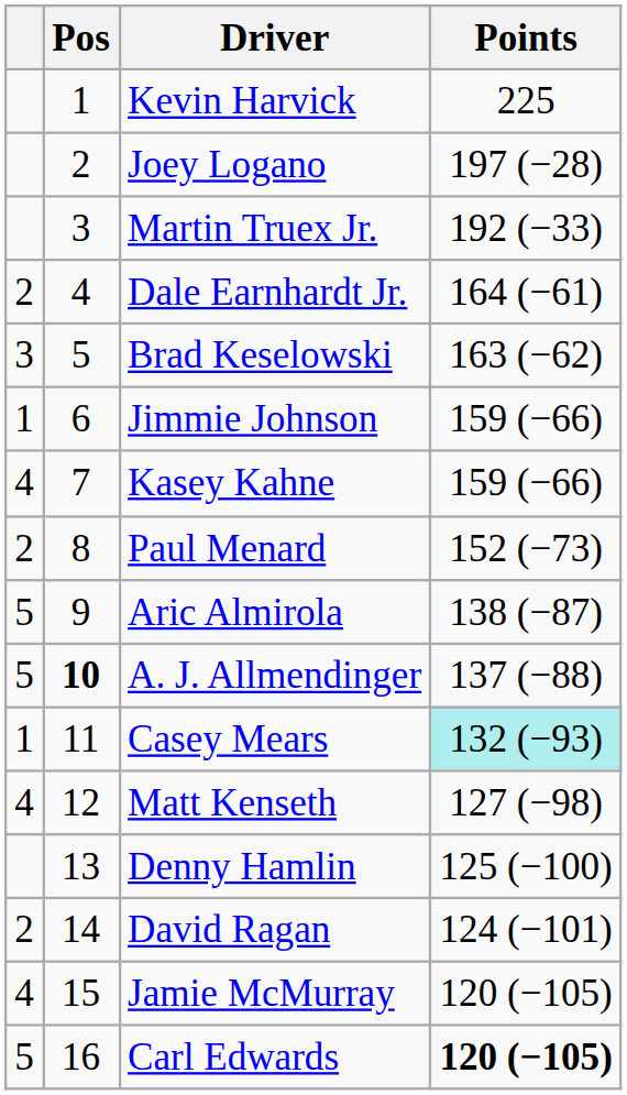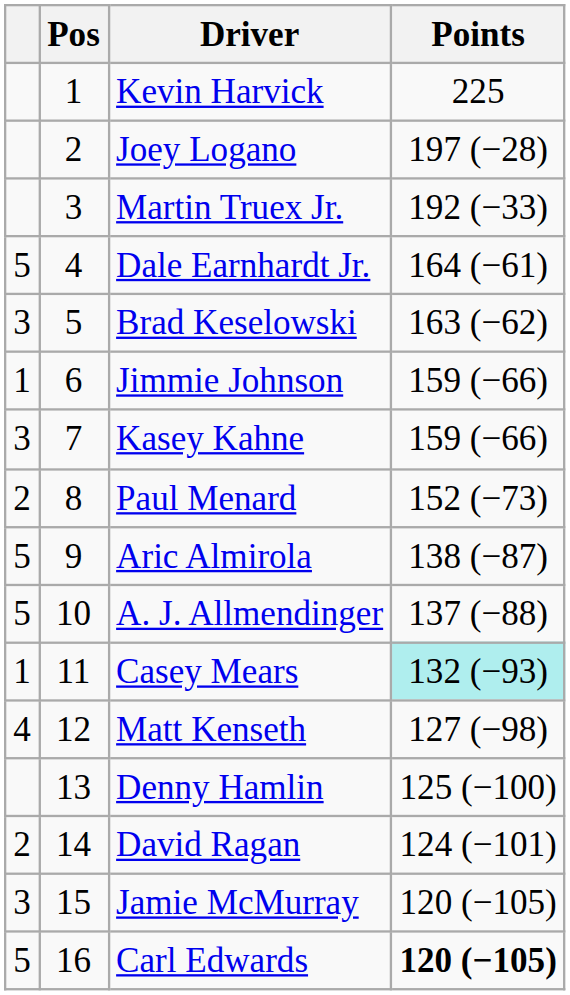 <table class="wikitable" style="font-size: 95%;">
 <tr>
 <th></th>
 <th>Pos</th>
 <th>Driver</th>
 <th>Points</th>
 </tr>
 <tr>
 <td align="left"></td>
 <td style="text-align:center;">1</td>
 <td><a href='#'>Kevin Harvick</a></td>
 <td style="text-align:center;">225</td>
 </tr>
 <tr>
 <td align="left"></td>
 <td style="text-align:center;">2</td>
 <td><a href='#'>Joey Logano</a></td>
 <td style="text-align:center;">197 (−28)</td>
 </tr>
 <tr>
 <td align="left"></td>
 <td style="text-align:center;">3</td>
 <td><a href='#'>Martin Truex Jr.</a></td>
 <td style="text-align:center;">192 (−33)</td>
 </tr>
 <tr>
-<td align="left"> 2</td>
+<td align="left"> 5</td>
 <td style="text-align:center;">4</td>
 <td><a href='#'>Dale Earnhardt Jr.</a></td>
 <td style="text-align:center;">164 (−61)</td>
 </tr>
 <tr>
 <td align="left"> 3</td>
 <td style="text-align:center;">5</td>
 <td><a href='#'>Brad Keselowski</a></td>
 <td style="text-align:center;">163 (−62)</td>
 </tr>
 <tr>
 <td align="left"> 1</td>
 <td style="text-align:center;">6</td>
 <td><a href='#'>Jimmie Johnson</a></td>
 <td style="text-align:center;">159 (−66)</td>
 </tr>
 <tr>
-<td align="left"> 4</td>
+<td align="left"> 3</td>
 <td style="text-align:center;">7</td>
 <td><a href='#'>Kasey Kahne</a></td>
 <td style="text-align:center;">159 (−66)</td>
 </tr>
 <tr>
 <td align="left"> 2</td>
 <td style="text-align:center;">8</td>
 <td><a href='#'>Paul Menard</a></td>
 <td style="text-align:center;">152 (−73)</td>
 </tr>
 <tr>
 <td align="left"> 5</td>
 <td style="text-align:center;">9</td>
 <td><a href='#'>Aric Almirola</a></td>
 <td style="text-align:center;">138 (−87)</td>
 </tr>
 <tr>
 <td align="left"> 5</td>
-<td style="text-align:center;"><strong>10</strong></td>
+<td style="text-align:center;">10</td>
 <td><a href='#'>A. J. Allmendinger</a></td>
 <td style="text-align:center;">137 (−88)</td>
 </tr>
 <tr>
 <td align="left"> 1</td>
 <td style="text-align:center;">11</td>
 <td><a href='#'>Casey Mears</a></td>
 <td style="background: paleturquoise; text-align:center;">132 (−93)</td>
 </tr>
 <tr>
 <td align="left"> 4</td>
 <td style="text-align:center;">12</td>
 <td><a href='#'>Matt Kenseth</a></td>
 <td style="text-align:center;">127 (−98)</td>
 </tr>
 <tr>
 <td align="left"></td>
 <td style="text-align:center;">13</td>
 <td><a href='#'>Denny Hamlin</a></td>
 <td style="text-align:center;">125 (−100)</td>
 </tr>
 <tr>
 <td align="left"> 2</td>
 <td style="text-align:center;">14</td>
 <td><a href='#'>David Ragan</a></td>
 <td style="text-align:center;">124 (−101)</td>
 </tr>
 <tr>
-<td align="left"> 4</td>
+<td align="left"> 3</td>
 <td style="text-align:center;">15</td>
 <td><a href='#'>Jamie McMurray</a></td>
 <td style="text-align:center;">120 (−105)</td>
 </tr>
 <tr>
 <td align="left"> 5</td>
 <td style="text-align:center;">16</td>
 <td><a href='#'>Carl Edwards</a></td>
 <td style="text-align:center;"><strong>120 (−105)</strong></td>
 </tr>
 </table>
